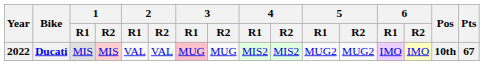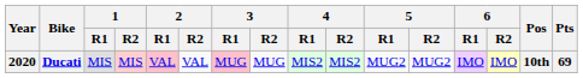 <table class="wikitable" style="text-align:center; font-size:90%">
 <tr>
 <th valign="middle" rowspan=2>Year</th>
 <th valign="middle" rowspan=2>Bike</th>
 <th colspan=2>1</th>
 <th colspan=2>2</th>
 <th colspan=2>3</th>
 <th colspan=2>4</th>
 <th colspan=2>5</th>
 <th colspan=2>6</th>
 <th rowspan=2>Pos</th>
 <th rowspan=2>Pts</th>
 </tr>
 <tr>
 <th>R1</th>
 <th>R2</th>
 <th>R1</th>
 <th>R2</th>
 <th>R1</th>
 <th>R2</th>
 <th>R1</th>
 <th>R2</th>
 <th>R1</th>
 <th>R2</th>
 <th>R1</th>
 <th>R2</th>
 </tr>
 <tr>
-<th>2022</th>
+<th>2020</th>
 <th><a href='#'>Ducati</a></th>
 <td style="background:#DFDFDF;"><a href='#'>MIS</a><br></td>
 <td style="background:#ffcfcf;"><a href='#'>MIS</a><br></td>
-<td><a href='#'>VAL</a></td>
+<td style="background: pink;"><a href='#'>VAL</a></td>
 <td><a href='#'>VAL</a></td>
 <td style="background: pink;"><a href='#'>MUG</a></td>
 <td><a href='#'>MUG</a></td>
 <td style="background:#dfffdf;"><a href='#'>MIS2</a><br></td>
 <td style="background:#dfffdf;"><a href='#'>MIS2</a><br></td>
 <td><a href='#'>MUG2</a></td>
 <td><a href='#'>MUG2</a></td>
 <td style="background:#efcfff;"><a href='#'>IMO</a><br></td>
 <td style="background:#ffffbf;"><a href='#'>IMO</a><br></td>
 <th>10th</th>
-<th>67</th>
+<th>69</th>
 </tr>
 </table>
